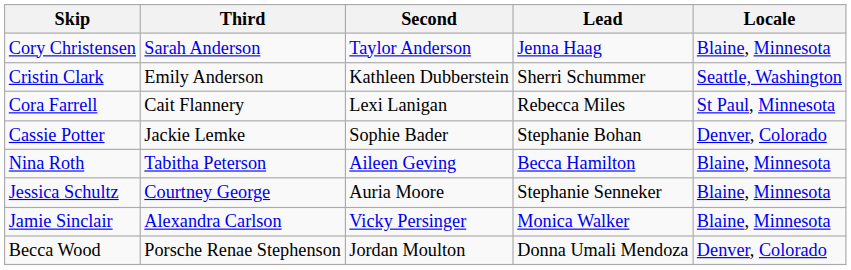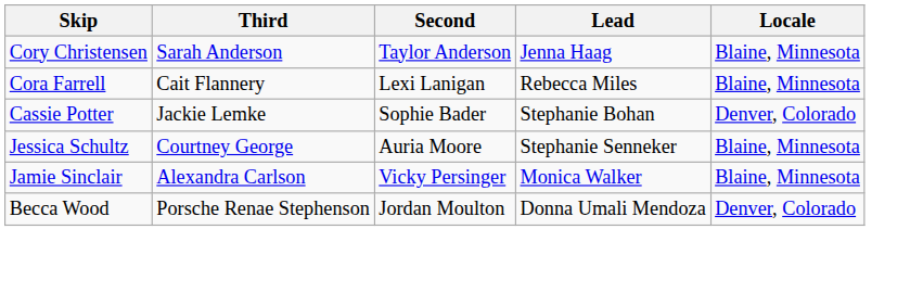 <table class="wikitable">
 <tr>
 <th>Skip</th>
 <th>Third</th>
 <th>Second</th>
 <th>Lead</th>
 <th>Locale</th>
 </tr>
 <tr>
 <td><a href='#'>Cory Christensen</a></td>
 <td><a href='#'>Sarah Anderson</a></td>
 <td><a href='#'>Taylor Anderson</a></td>
 <td><a href='#'>Jenna Haag</a></td>
 <td> <a href='#'>Blaine</a>, <a href='#'>Minnesota</a></td>
 </tr>
 <tr>
-<td><a href='#'>Cristin Clark</a></td>
-<td>Emily Anderson</td>
-<td>Kathleen Dubberstein</td>
-<td>Sherri Schummer</td>
-<td> <a href='#'>Seattle, Washington</a></td>
-</tr>
-<tr>
 <td><a href='#'>Cora Farrell</a></td>
 <td>Cait Flannery</td>
 <td>Lexi Lanigan</td>
 <td>Rebecca Miles</td>
-<td> <a href='#'>St Paul</a>, <a href='#'>Minnesota</a></td>
+<td> <a href='#'>Blaine</a>, <a href='#'>Minnesota</a></td>
 </tr>
 <tr>
 <td><a href='#'>Cassie Potter</a></td>
 <td>Jackie Lemke</td>
 <td>Sophie Bader</td>
 <td>Stephanie Bohan</td>
 <td>  <a href='#'>Denver</a>, <a href='#'>Colorado</a></td>
-</tr>
-<tr>
-<td><a href='#'>Nina Roth</a></td>
-<td><a href='#'>Tabitha Peterson</a></td>
-<td><a href='#'>Aileen Geving</a></td>
-<td><a href='#'>Becca Hamilton</a></td>
-<td> <a href='#'>Blaine</a>, <a href='#'>Minnesota</a></td>
 </tr>
 <tr>
 <td><a href='#'>Jessica Schultz</a></td>
 <td><a href='#'>Courtney George</a></td>
 <td>Auria Moore</td>
 <td>Stephanie Senneker</td>
 <td> <a href='#'>Blaine</a>, <a href='#'>Minnesota</a></td>
 </tr>
 <tr>
 <td><a href='#'>Jamie Sinclair</a></td>
 <td><a href='#'>Alexandra Carlson</a></td>
 <td><a href='#'>Vicky Persinger</a></td>
 <td><a href='#'>Monica Walker</a></td>
 <td> <a href='#'>Blaine</a>, <a href='#'>Minnesota</a></td>
 </tr>
 <tr>
 <td>Becca Wood</td>
 <td>Porsche Renae Stephenson</td>
 <td>Jordan Moulton</td>
 <td>Donna Umali Mendoza</td>
 <td>  <a href='#'>Denver</a>, <a href='#'>Colorado</a></td>
 </tr>
 </table>
